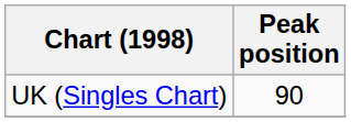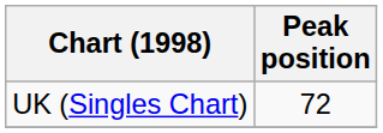 <table class="wikitable">
 <tr>
 <th>Chart (1998)</th>
 <th>Peak<br>position</th>
 </tr>
 <tr>
 <td>UK (<a href='#'>Singles Chart</a>)</td>
-<td align="center">90</td>
+<td align="center">72</td>
 </tr>
 <tr>
 </tr>
 </table>
